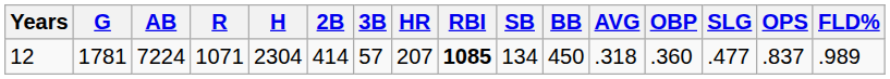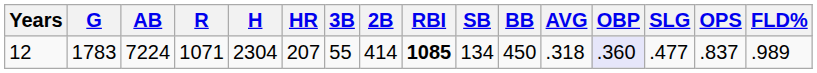 <table class= "wikitable">
 <tr>
 <th>Years</th>
 <th><a href='#'>G</a></th>
 <th><a href='#'>AB</a></th>
 <th><a href='#'>R</a></th>
 <th><a href='#'>H</a></th>
+<th><a href='#'>HR</a></th>
+<th><a href='#'>3B</a></th>
 <th><a href='#'>2B</a></th>
-<th><a href='#'>3B</a></th>
-<th><a href='#'>HR</a></th>
 <th><a href='#'>RBI</a></th>
 <th><a href='#'>SB</a></th>
 <th><a href='#'>BB</a></th>
 <th><a href='#'>AVG</a></th>
 <th><a href='#'>OBP</a></th>
 <th><a href='#'>SLG</a></th>
 <th><a href='#'>OPS</a></th>
 <th><a href='#'>FLD%</a></th>
 </tr>
 <tr>
 <td>12</td>
-<td>1781</td>
+<td>1783</td>
 <td>7224</td>
 <td>1071</td>
 <td>2304</td>
+<td>207</td>
+<td>55</td>
 <td>414</td>
-<td>57</td>
-<td>207</td>
 <td><strong>1085</strong></td>
 <td>134</td>
 <td>450</td>
 <td>.318</td>
-<td>.360</td>
+<td style="background: lavender;">.360</td>
 <td>.477</td>
 <td>.837</td>
 <td>.989</td>
 </tr>
 </table>
